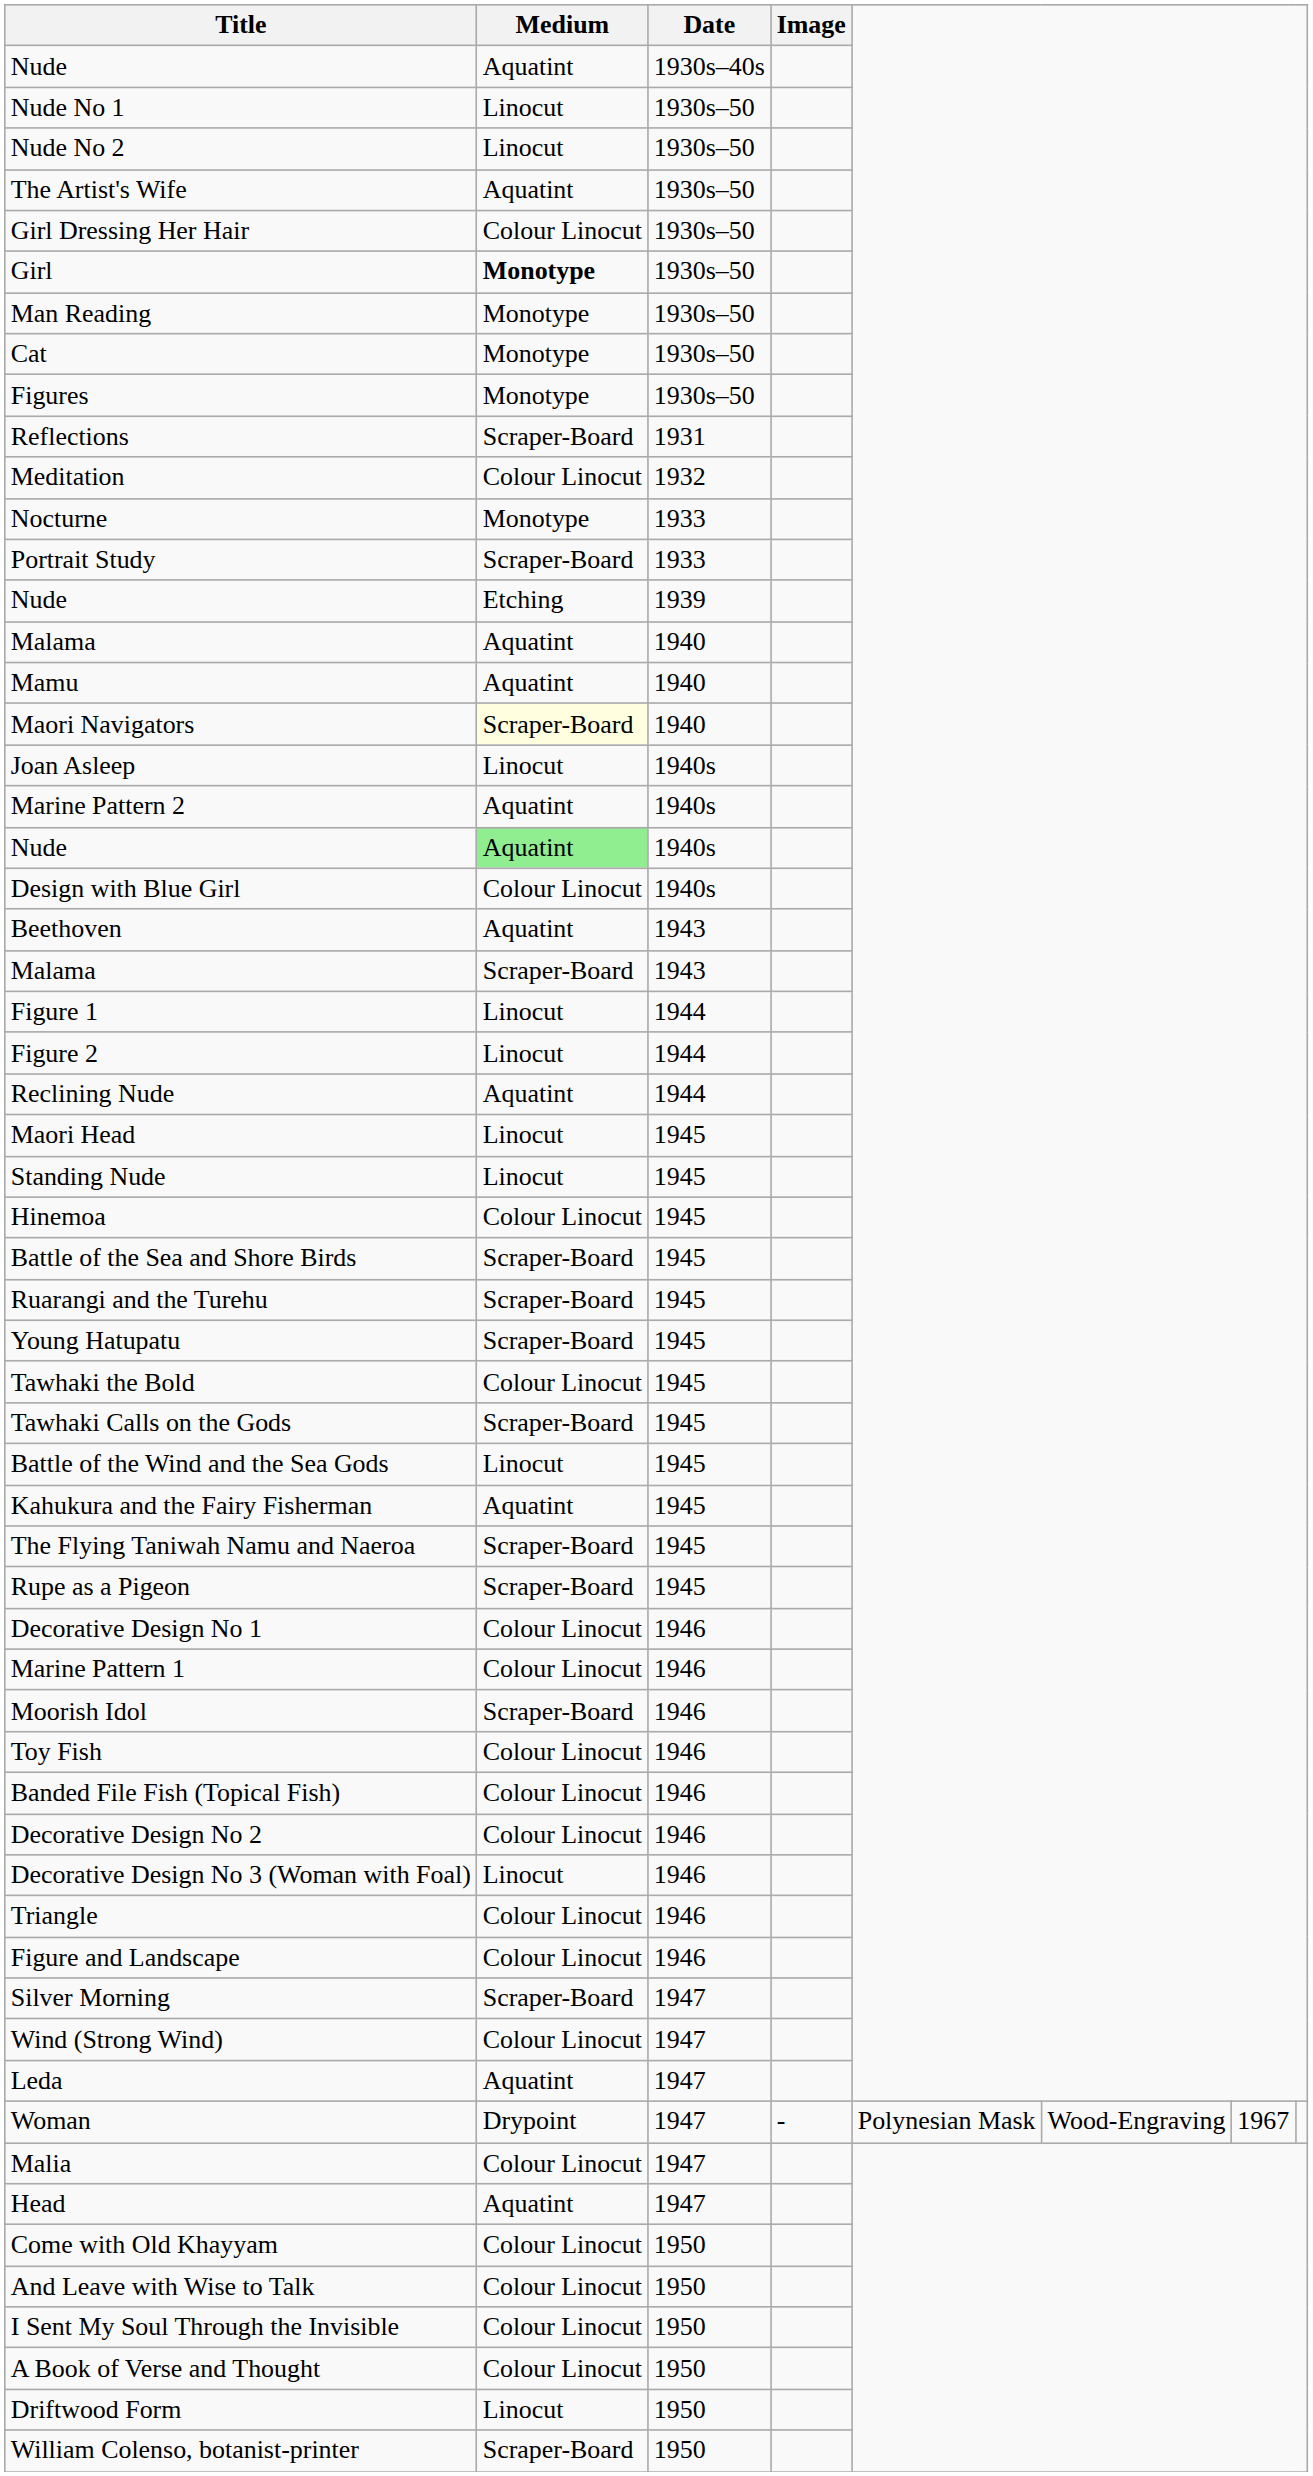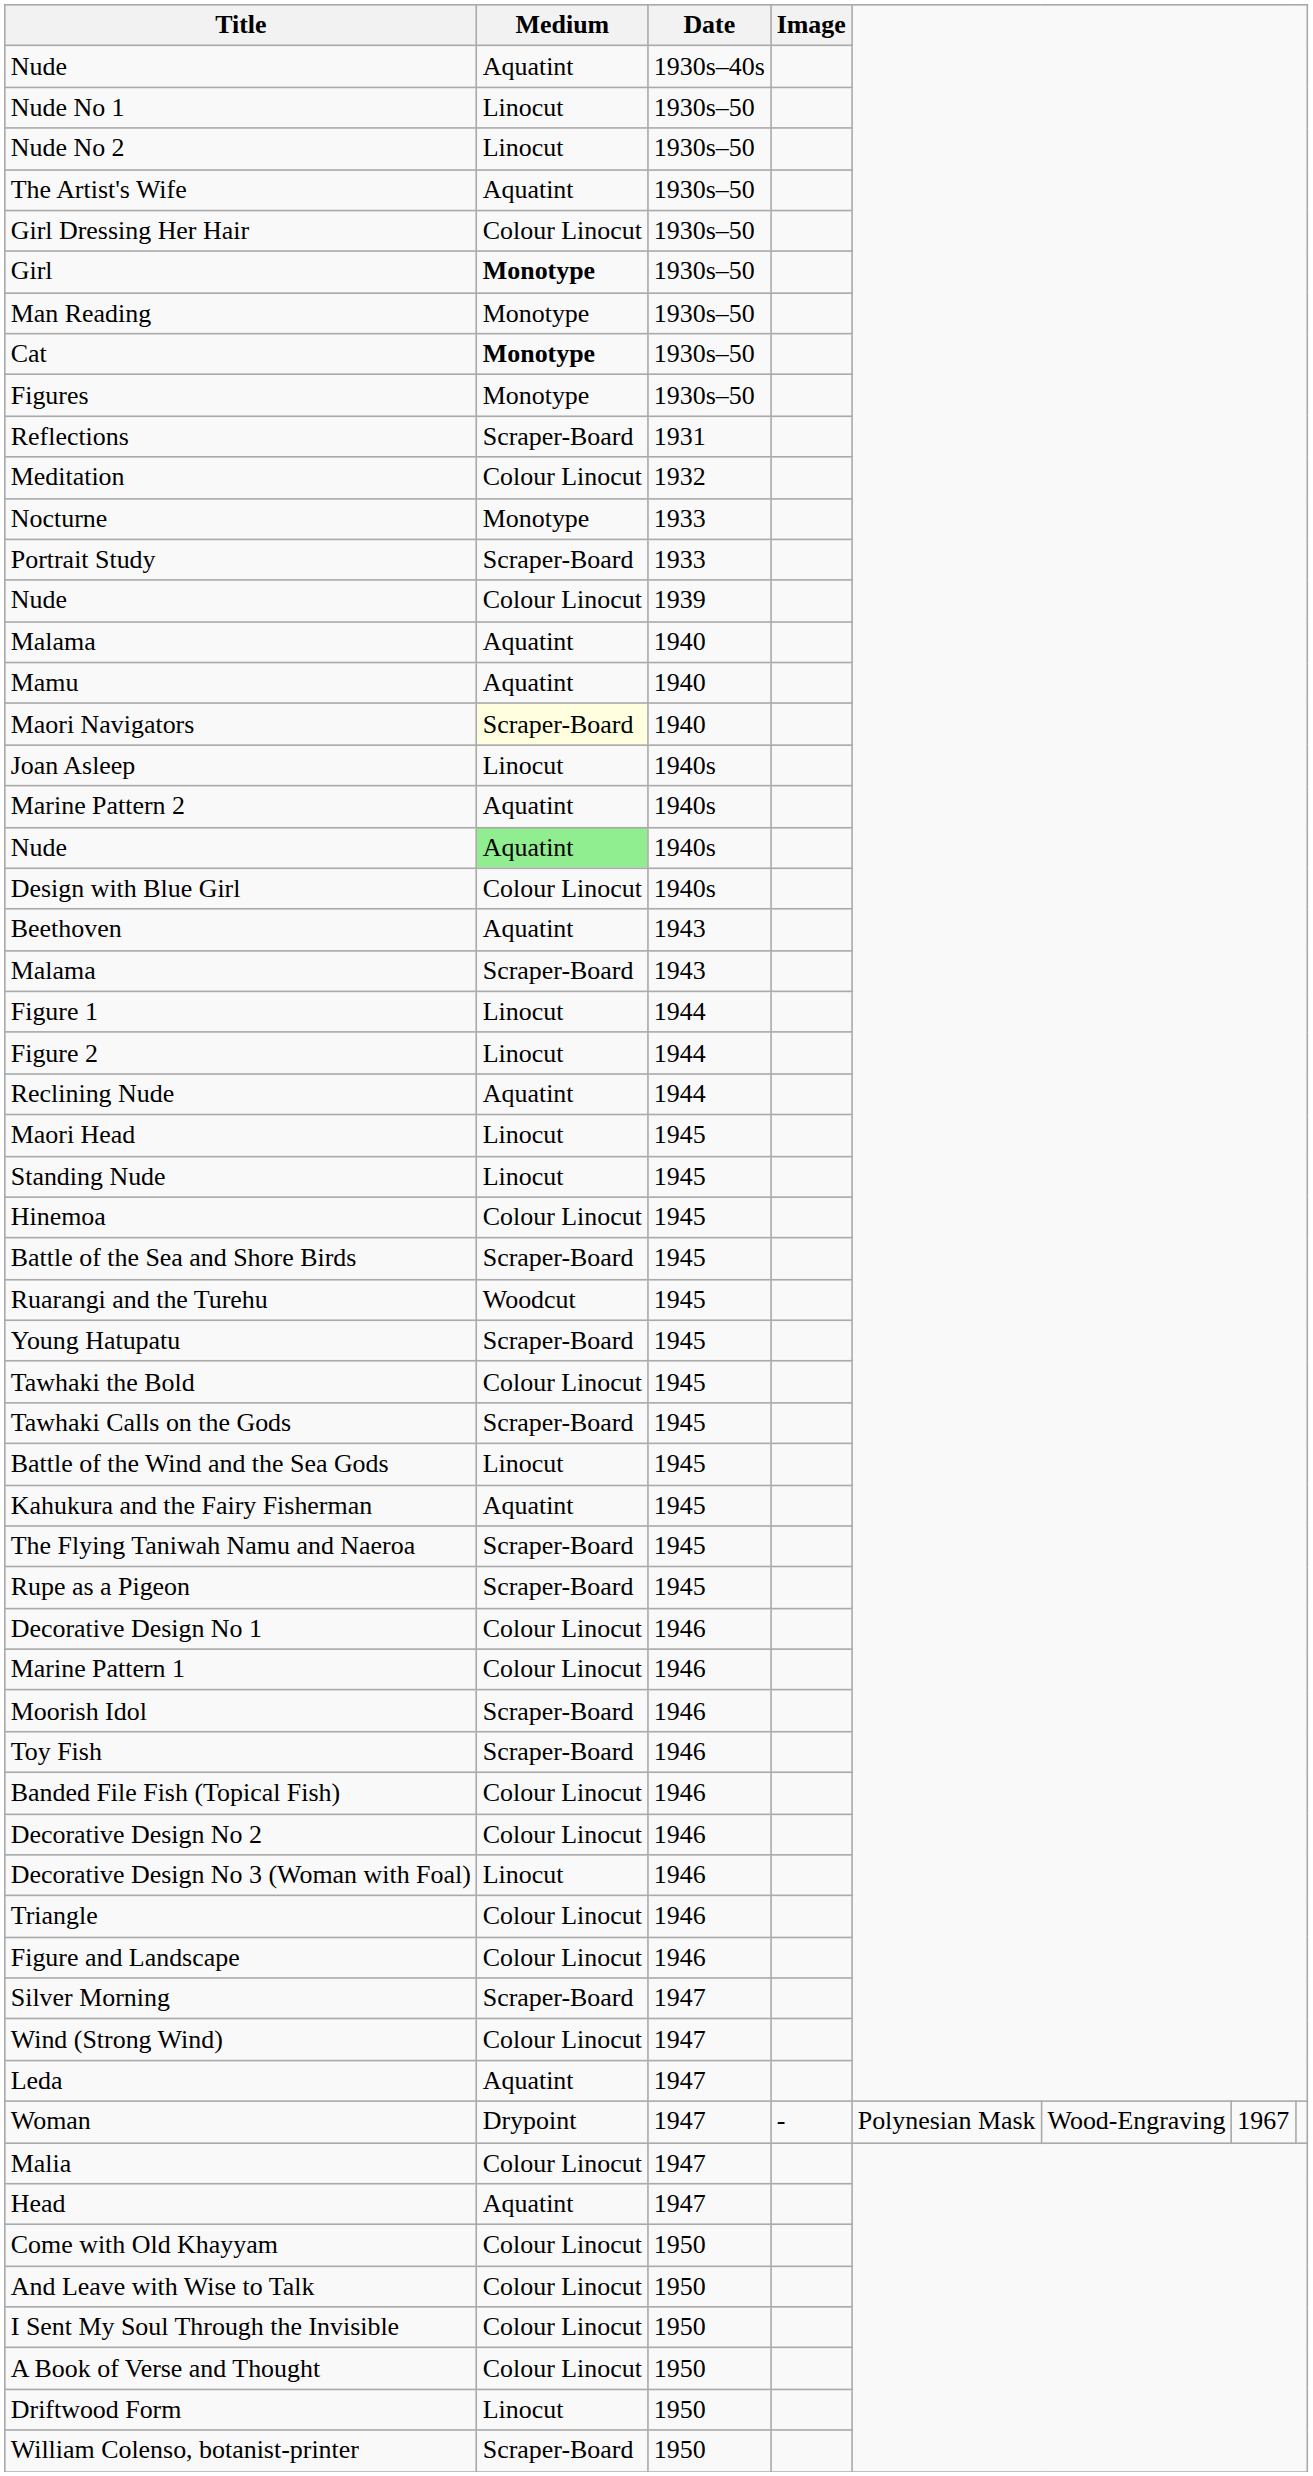 <table class="wikitable sortable">
 <tr>
 <th>Title</th>
 <th>Medium</th>
 <th>Date</th>
 <th>Image</th>
 </tr>
 <tr>
 <td>Nude</td>
 <td>Aquatint</td>
 <td>1930s–40s</td>
 <td></td>
 </tr>
 <tr>
 <td>Nude No 1</td>
 <td>Linocut</td>
 <td>1930s–50</td>
 <td></td>
 </tr>
 <tr>
 <td>Nude No 2</td>
 <td>Linocut</td>
 <td>1930s–50</td>
 <td></td>
 </tr>
 <tr>
 <td>The Artist's Wife</td>
 <td>Aquatint</td>
 <td>1930s–50</td>
 <td></td>
 </tr>
 <tr>
 <td>Girl Dressing Her Hair</td>
 <td>Colour Linocut</td>
 <td>1930s–50</td>
 <td></td>
 </tr>
 <tr>
 <td>Girl</td>
 <td><strong>Monotype</strong></td>
 <td>1930s–50</td>
 <td></td>
 </tr>
 <tr>
 <td>Man Reading</td>
 <td>Monotype</td>
 <td>1930s–50</td>
 <td></td>
 </tr>
 <tr>
 <td>Cat</td>
-<td>Monotype</td>
+<td><strong>Monotype</strong></td>
 <td>1930s–50</td>
 <td></td>
 </tr>
 <tr>
 <td>Figures</td>
 <td>Monotype</td>
 <td>1930s–50</td>
 <td></td>
 </tr>
 <tr>
 <td>Reflections</td>
 <td>Scraper-Board</td>
 <td>1931</td>
 <td></td>
 </tr>
 <tr>
 <td>Meditation</td>
 <td>Colour Linocut</td>
 <td>1932</td>
 <td></td>
 </tr>
 <tr>
 <td>Nocturne</td>
 <td>Monotype</td>
 <td>1933</td>
 <td></td>
 </tr>
 <tr>
 <td>Portrait Study</td>
 <td>Scraper-Board</td>
 <td>1933</td>
 <td></td>
 </tr>
 <tr>
 <td>Nude</td>
-<td>Etching</td>
+<td>Colour Linocut</td>
 <td>1939</td>
 <td></td>
 </tr>
 <tr>
 <td>Malama</td>
 <td>Aquatint</td>
 <td>1940</td>
 <td></td>
 </tr>
 <tr>
 <td>Mamu</td>
 <td>Aquatint</td>
 <td>1940</td>
 <td></td>
 </tr>
 <tr>
 <td>Maori Navigators</td>
 <td style="background: lightyellow;">Scraper-Board</td>
 <td>1940</td>
 <td></td>
 </tr>
 <tr>
 <td>Joan Asleep</td>
 <td>Linocut</td>
 <td>1940s</td>
 <td></td>
 </tr>
 <tr>
 <td>Marine Pattern 2</td>
 <td>Aquatint</td>
 <td>1940s</td>
 <td></td>
 </tr>
 <tr>
 <td>Nude</td>
 <td style="background: lightgreen;">Aquatint</td>
 <td>1940s</td>
 <td></td>
 </tr>
 <tr>
 <td>Design with Blue Girl</td>
 <td>Colour Linocut</td>
 <td>1940s</td>
 <td></td>
 </tr>
 <tr>
 <td>Beethoven</td>
 <td>Aquatint</td>
 <td>1943</td>
 <td></td>
 </tr>
 <tr>
 <td>Malama</td>
 <td>Scraper-Board</td>
 <td>1943</td>
 <td></td>
 </tr>
 <tr>
 <td>Figure 1</td>
 <td>Linocut</td>
 <td>1944</td>
 <td></td>
 </tr>
 <tr>
 <td>Figure 2</td>
 <td>Linocut</td>
 <td>1944</td>
 <td></td>
 </tr>
 <tr>
 <td>Reclining Nude</td>
 <td>Aquatint</td>
 <td>1944</td>
 <td></td>
 </tr>
 <tr>
 <td>Maori Head</td>
 <td>Linocut</td>
 <td>1945</td>
 <td></td>
 </tr>
 <tr>
 <td>Standing Nude</td>
 <td>Linocut</td>
 <td>1945</td>
 <td></td>
 </tr>
 <tr>
 <td>Hinemoa</td>
 <td>Colour Linocut</td>
 <td>1945</td>
 <td></td>
 </tr>
 <tr>
 <td>Battle of the Sea and Shore Birds</td>
 <td>Scraper-Board</td>
 <td>1945</td>
 <td></td>
 </tr>
 <tr>
 <td>Ruarangi and the Turehu</td>
-<td>Scraper-Board</td>
+<td>Woodcut</td>
 <td>1945</td>
 <td></td>
 </tr>
 <tr>
 <td>Young Hatupatu</td>
 <td>Scraper-Board</td>
 <td>1945</td>
 <td></td>
 </tr>
 <tr>
 <td>Tawhaki the Bold</td>
 <td>Colour Linocut</td>
 <td>1945</td>
 <td></td>
 </tr>
 <tr>
 <td>Tawhaki Calls on the Gods</td>
 <td>Scraper-Board</td>
 <td>1945</td>
 <td></td>
 </tr>
 <tr>
 <td>Battle of the Wind and the Sea Gods</td>
 <td>Linocut</td>
 <td>1945</td>
 <td></td>
 </tr>
 <tr>
 <td>Kahukura and the Fairy Fisherman</td>
 <td>Aquatint</td>
 <td>1945</td>
 <td></td>
 </tr>
 <tr>
 <td>The Flying Taniwah Namu and Naeroa</td>
 <td>Scraper-Board</td>
 <td>1945</td>
 <td></td>
 </tr>
 <tr>
 <td>Rupe as a Pigeon</td>
 <td>Scraper-Board</td>
 <td>1945</td>
 <td></td>
 </tr>
 <tr>
 <td>Decorative Design No 1</td>
 <td>Colour Linocut</td>
 <td>1946</td>
 <td></td>
 </tr>
 <tr>
 <td>Marine Pattern 1</td>
 <td>Colour Linocut</td>
 <td>1946</td>
 <td></td>
 </tr>
 <tr>
 <td>Moorish Idol</td>
 <td>Scraper-Board</td>
 <td>1946</td>
 <td></td>
 </tr>
 <tr>
 <td>Toy Fish</td>
-<td>Colour Linocut</td>
+<td>Scraper-Board</td>
 <td>1946</td>
 <td></td>
 </tr>
 <tr>
 <td>Banded File Fish (Topical Fish)</td>
 <td>Colour Linocut</td>
 <td>1946</td>
 <td></td>
 </tr>
 <tr>
 <td>Decorative Design No 2</td>
 <td>Colour Linocut</td>
 <td>1946</td>
 <td></td>
 </tr>
 <tr>
 <td>Decorative Design No 3 (Woman with Foal)</td>
 <td>Linocut</td>
 <td>1946</td>
 <td></td>
 </tr>
 <tr>
 <td>Triangle</td>
 <td>Colour Linocut</td>
 <td>1946</td>
 <td></td>
 </tr>
 <tr>
 <td>Figure and Landscape</td>
 <td>Colour Linocut</td>
 <td>1946</td>
 <td></td>
 </tr>
 <tr>
 <td>Silver Morning</td>
 <td>Scraper-Board</td>
 <td>1947</td>
 <td></td>
 </tr>
 <tr>
 <td>Wind (Strong Wind)</td>
 <td>Colour Linocut</td>
 <td>1947</td>
 <td></td>
 </tr>
 <tr>
 <td>Leda</td>
 <td>Aquatint</td>
 <td>1947</td>
 <td></td>
 </tr>
 <tr>
 <td>Woman</td>
 <td>Drypoint</td>
 <td>1947</td>
 <td>-</td>
 <td>Polynesian Mask</td>
 <td>Wood-Engraving</td>
 <td>1967</td>
 <td></td>
 </tr>
 <tr>
 <td>Malia</td>
 <td>Colour Linocut</td>
 <td>1947</td>
 <td></td>
 </tr>
 <tr>
 <td>Head</td>
 <td>Aquatint</td>
 <td>1947</td>
 <td></td>
 </tr>
 <tr>
 <td>Come with Old Khayyam</td>
 <td>Colour Linocut</td>
 <td>1950</td>
 <td></td>
 </tr>
 <tr>
 <td>And Leave with Wise to Talk</td>
 <td>Colour Linocut</td>
 <td>1950</td>
 <td></td>
 </tr>
 <tr>
 <td>I Sent My Soul Through the Invisible</td>
 <td>Colour Linocut</td>
 <td>1950</td>
 <td></td>
 </tr>
 <tr>
 <td>A Book of Verse and Thought</td>
 <td>Colour Linocut</td>
 <td>1950</td>
 <td></td>
 </tr>
 <tr>
 <td>Driftwood Form</td>
 <td>Linocut</td>
 <td>1950</td>
 <td></td>
 </tr>
 <tr>
 <td>William Colenso, botanist-printer</td>
 <td>Scraper-Board</td>
 <td>1950</td>
 <td></td>
 </tr>
 </table>
